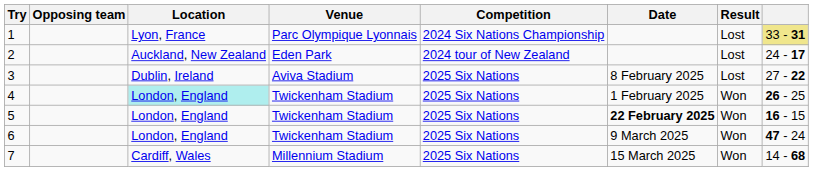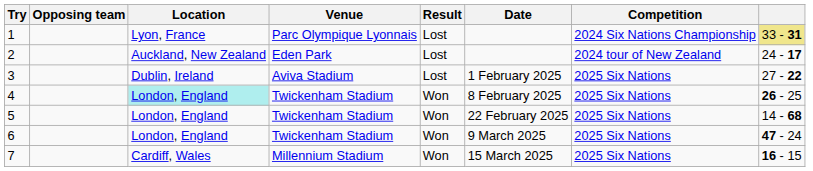 <table class="wikitable sortable" style="font-size:95%">
 <tr>
 <th>Try</th>
 <th>Opposing team</th>
 <th>Location</th>
 <th>Venue</th>
+<th>Result</th>
+<th>Date</th>
 <th>Competition</th>
-<th>Date</th>
-<th>Result</th>
 <th></th>
 </tr>
 <tr>
 <td>1</td>
 <td></td>
 <td><a href='#'>Lyon</a>, <a href='#'>France</a></td>
 <td><a href='#'>Parc Olympique Lyonnais</a></td>
+<td>Lost</td>
+<td></td>
 <td><a href='#'>2024 Six Nations Championship</a></td>
-<td></td>
-<td>Lost</td>
 <td style="background: khaki;">33 - <strong>31</strong></td>
 </tr>
 <tr>
 <td>2</td>
 <td></td>
 <td><a href='#'>Auckland</a>, <a href='#'>New Zealand</a></td>
 <td><a href='#'>Eden Park</a></td>
+<td>Lost</td>
+<td></td>
 <td><a href='#'>2024 tour of New Zealand</a></td>
-<td></td>
-<td>Lost</td>
 <td>24 - <strong>17</strong></td>
 </tr>
 <tr>
 <td>3</td>
 <td></td>
 <td><a href='#'>Dublin</a>, <a href='#'>Ireland</a></td>
 <td><a href='#'>Aviva Stadium</a></td>
+<td>Lost</td>
+<td>1 February 2025</td>
 <td><a href='#'>2025 Six Nations</a></td>
-<td>8 February 2025</td>
-<td>Lost</td>
 <td>27 - <strong>22</strong></td>
 </tr>
 <tr>
 <td>4</td>
 <td></td>
 <td style="background: paleturquoise;"><a href='#'>London</a>, <a href='#'>England</a></td>
 <td><a href='#'>Twickenham Stadium</a></td>
+<td>Won</td>
+<td>8 February 2025</td>
 <td><a href='#'>2025 Six Nations</a></td>
-<td>1 February 2025</td>
-<td>Won</td>
 <td><strong>26</strong> - 25</td>
 </tr>
 <tr>
 <td>5</td>
 <td></td>
 <td><a href='#'>London</a>, <a href='#'>England</a></td>
 <td><a href='#'>Twickenham Stadium</a></td>
+<td>Won</td>
+<td>22 February 2025</td>
 <td><a href='#'>2025 Six Nations</a></td>
-<td><strong>22 February 2025</strong></td>
-<td>Won</td>
-<td><strong>16</strong> - 15</td>
+<td>14 - <strong>68</strong></td>
 </tr>
 <tr>
 <td>6</td>
 <td></td>
 <td><a href='#'>London</a>, <a href='#'>England</a></td>
 <td><a href='#'>Twickenham Stadium</a></td>
+<td>Won</td>
+<td>9 March 2025</td>
 <td><a href='#'>2025 Six Nations</a></td>
-<td>9 March 2025</td>
-<td>Won</td>
 <td><strong>47</strong> - 24</td>
 </tr>
 <tr>
 <td>7</td>
 <td></td>
 <td><a href='#'>Cardiff</a>, <a href='#'>Wales</a></td>
 <td><a href='#'>Millennium Stadium</a></td>
+<td>Won</td>
+<td>15 March 2025</td>
 <td><a href='#'>2025 Six Nations</a></td>
-<td>15 March 2025</td>
-<td>Won</td>
-<td>14 - <strong>68</strong></td>
+<td><strong>16</strong> - 15</td>
 </tr>
 </table>
